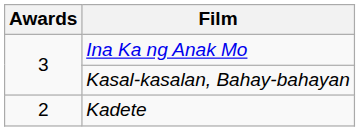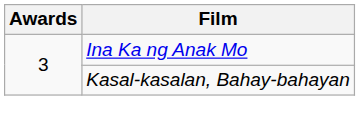 <table class="wikitable" style="text-align:center">
 <tr>
 <th scope="col">Awards</th>
 <th scope="col">Film</th>
 </tr>
 <tr>
 <td rowspan=2>3</td>
 <td align=left><em><a href='#'>Ina Ka ng Anak Mo</a></em></td>
 </tr>
 <tr>
 <td align=left><em>Kasal-kasalan, Bahay-bahayan</em></td>
 </tr>
-<tr>
-<td>2</td>
-<td align=left><em>Kadete</em></td>
-</tr>
 </table>
